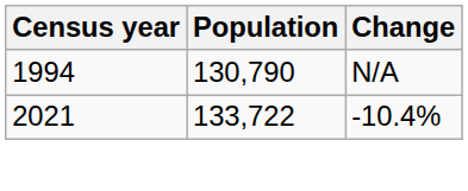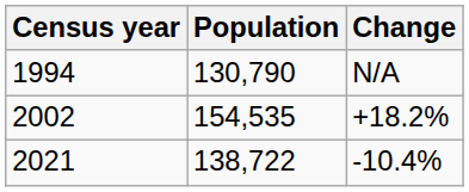 <table class="wikitable sortable">
 <tr>
 <th>Census year</th>
 <th>Population</th>
 <th>Change</th>
 </tr>
 <tr>
 <td>1994</td>
 <td>130,790</td>
 <td>N/A</td>
 </tr>
 <tr>
+<td>2002</td>
+<td>154,535</td>
+<td>+18.2%</td>
+</tr>
+<tr>
 <td>2021</td>
-<td>133,722</td>
+<td>138,722</td>
 <td>-10.4%</td>
 </tr>
 </table>
